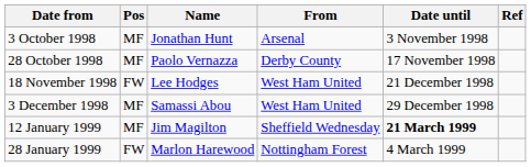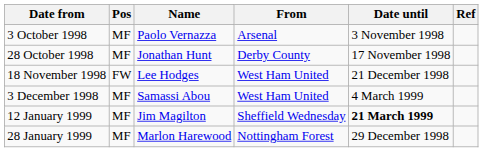 <table class="wikitable">
 <tr>
 <th>Date from</th>
 <th>Pos</th>
 <th>Name</th>
 <th>From</th>
 <th>Date until</th>
 <th>Ref</th>
 </tr>
 <tr>
 <td>3 October 1998</td>
 <td>MF</td>
-<td> <a href='#'>Jonathan Hunt</a></td>
+<td> <a href='#'>Paolo Vernazza</a></td>
 <td> <a href='#'>Arsenal</a></td>
 <td>3 November 1998</td>
 <td></td>
 </tr>
 <tr>
 <td>28 October 1998</td>
 <td>MF</td>
-<td> <a href='#'>Paolo Vernazza</a></td>
+<td> <a href='#'>Jonathan Hunt</a></td>
 <td> <a href='#'>Derby County</a></td>
 <td>17 November 1998</td>
 <td></td>
 </tr>
 <tr>
 <td>18 November 1998</td>
 <td>FW</td>
 <td> <a href='#'>Lee Hodges</a></td>
 <td> <a href='#'>West Ham United</a></td>
 <td>21 December 1998</td>
 <td></td>
 </tr>
 <tr>
 <td>3 December 1998</td>
 <td>MF</td>
 <td> <a href='#'>Samassi Abou</a></td>
 <td> <a href='#'>West Ham United</a></td>
-<td>29 December 1998</td>
+<td>4 March 1999</td>
 <td></td>
 </tr>
 <tr>
 <td>12 January 1999</td>
 <td>MF</td>
 <td> <a href='#'>Jim Magilton</a></td>
 <td> <a href='#'>Sheffield Wednesday</a></td>
 <td><strong>21 March 1999</strong></td>
 <td></td>
 </tr>
 <tr>
 <td>28 January 1999</td>
-<td>FW</td>
+<td>MF</td>
 <td> <a href='#'>Marlon Harewood</a></td>
 <td> <a href='#'>Nottingham Forest</a></td>
-<td>4 March 1999</td>
+<td>29 December 1998</td>
 <td></td>
 </tr>
 </table>
